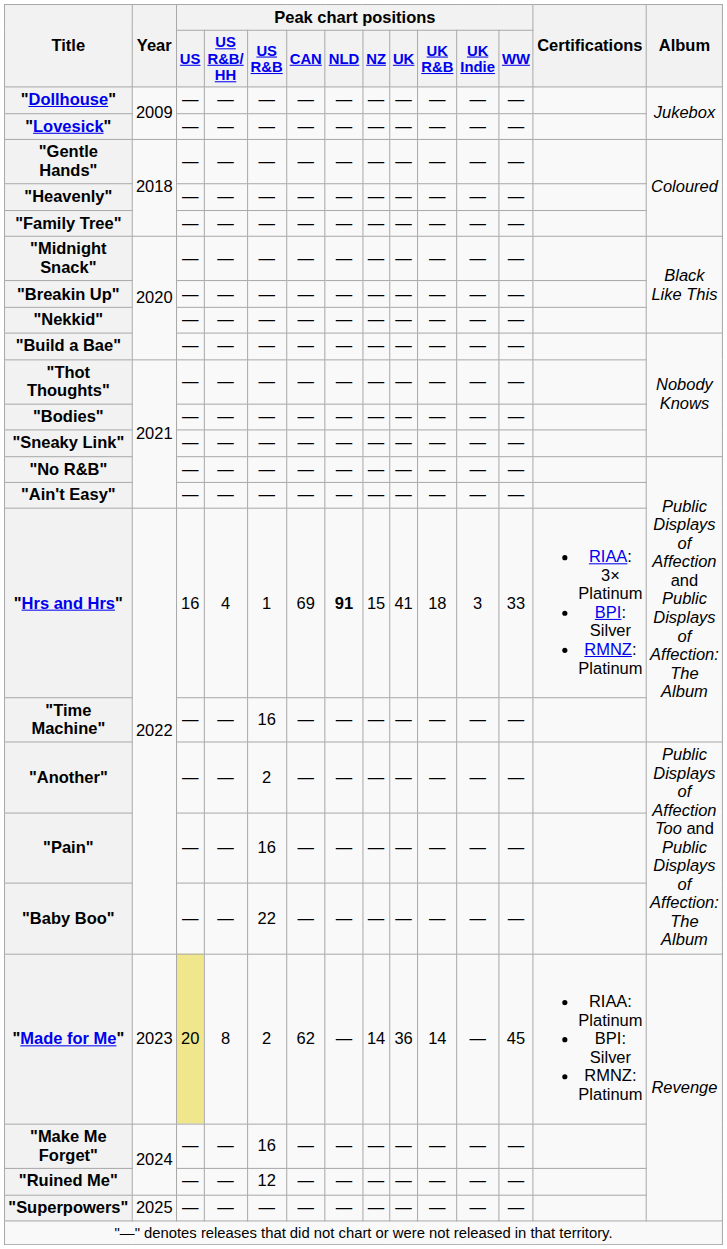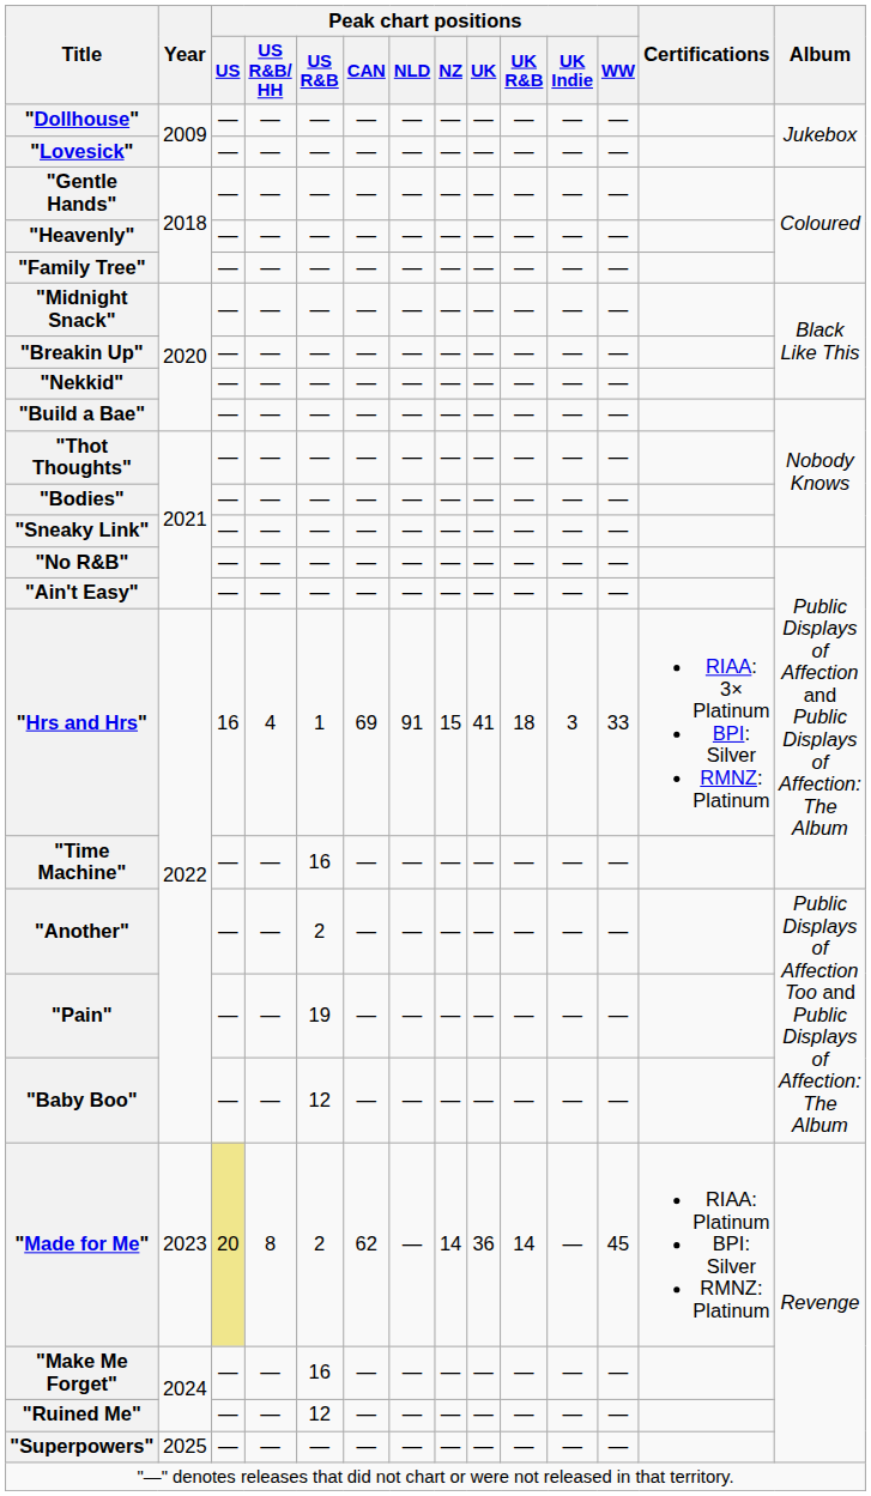 <table class="wikitable plainrowheaders" style="text-align:center;" border="1">
 <tr>
 <th scope="col" rowspan="2" style="width:16em;">Title</th>
 <th scope="col" rowspan="2">Year</th>
 <th scope="col" colspan="10">Peak chart positions</th>
 <th scope="col" rowspan="2">Certifications</th>
 <th scope="col" rowspan="2" style="width:15em;">Album</th>
 </tr>
 <tr>
 <th scope="col" style="width:3em;font-size:90%;"><a href='#'>US</a><br></th>
 <th scope="col" style="width:3em;font-size:90%;"><a href='#'>US<br>R&B/<br>HH</a><br></th>
 <th scope="col" style="width:3em;font-size:90%;"><a href='#'>US<br>R&B</a><br></th>
 <th scope="col" style="width:3em;font-size:90%;"><a href='#'>CAN</a><br></th>
 <th scope="col" style="width:3em;font-size:90%;"><a href='#'>NLD</a><br></th>
 <th scope="col" style="width:3em;font-size:90%;"><a href='#'>NZ</a><br></th>
 <th scope="col" style="width:3em;font-size:90%;"><a href='#'>UK</a><br></th>
 <th scope="col" style="width:3em;font-size:90%;"><a href='#'>UK<br>R&B</a><br></th>
 <th scope="col" style="width:3em;font-size:90%;"><a href='#'>UK<br>Indie</a><br></th>
 <th scope="col" style="width:3em;font-size:90%;"><a href='#'>WW</a><br></th>
 </tr>
 <tr>
 <th scope="row">"<a href='#'>Dollhouse</a>"</th>
 <td align="center" rowspan="2">2009</td>
 <td>—</td>
 <td>—</td>
 <td>—</td>
 <td>—</td>
 <td>—</td>
 <td>—</td>
 <td>—</td>
 <td>—</td>
 <td>—</td>
 <td>—</td>
 <td></td>
 <td rowspan="2"><em>Jukebox</em></td>
 </tr>
 <tr>
 <th scope="row">"<a href='#'>Lovesick</a>"</th>
 <td>—</td>
 <td>—</td>
 <td>—</td>
 <td>—</td>
 <td>—</td>
 <td>—</td>
 <td>—</td>
 <td>—</td>
 <td>—</td>
 <td>—</td>
 <td></td>
 </tr>
 <tr>
 <th scope="row">"Gentle Hands"</th>
 <td align="center" rowspan="3">2018</td>
 <td>—</td>
 <td>—</td>
 <td>—</td>
 <td>—</td>
 <td>—</td>
 <td>—</td>
 <td>—</td>
 <td>—</td>
 <td>—</td>
 <td>—</td>
 <td></td>
 <td rowspan="3"><em>Coloured</em></td>
 </tr>
 <tr>
 <th scope="row">"Heavenly"</th>
 <td>—</td>
 <td>—</td>
 <td>—</td>
 <td>—</td>
 <td>—</td>
 <td>—</td>
 <td>—</td>
 <td>—</td>
 <td>—</td>
 <td>—</td>
 <td></td>
 </tr>
 <tr>
 <th scope="row">"Family Tree"</th>
 <td>—</td>
 <td>—</td>
 <td>—</td>
 <td>—</td>
 <td>—</td>
 <td>—</td>
 <td>—</td>
 <td>—</td>
 <td>—</td>
 <td>—</td>
 <td></td>
 </tr>
 <tr>
 <th scope="row">"Midnight Snack"<br></th>
 <td rowspan="4">2020</td>
 <td>—</td>
 <td>—</td>
 <td>—</td>
 <td>—</td>
 <td>—</td>
 <td>—</td>
 <td>—</td>
 <td>—</td>
 <td>—</td>
 <td>—</td>
 <td></td>
 <td rowspan="3"><em>Black Like This</em></td>
 </tr>
 <tr>
 <th scope="row">"Breakin Up"</th>
 <td>—</td>
 <td>—</td>
 <td>—</td>
 <td>—</td>
 <td>—</td>
 <td>—</td>
 <td>—</td>
 <td>—</td>
 <td>—</td>
 <td>—</td>
 <td></td>
 </tr>
 <tr>
 <th scope="row">"Nekkid"<br></th>
 <td>—</td>
 <td>—</td>
 <td>—</td>
 <td>—</td>
 <td>—</td>
 <td>—</td>
 <td>—</td>
 <td>—</td>
 <td>—</td>
 <td>—</td>
 <td></td>
 </tr>
 <tr>
 <th scope="row">"Build a Bae"<br></th>
 <td>—</td>
 <td>—</td>
 <td>—</td>
 <td>—</td>
 <td>—</td>
 <td>—</td>
 <td>—</td>
 <td>—</td>
 <td>—</td>
 <td>—</td>
 <td></td>
 <td rowspan="4"><em>Nobody Knows</em></td>
 </tr>
 <tr>
 <th scope="row">"Thot Thoughts"<br></th>
 <td rowspan="5">2021</td>
 <td>—</td>
 <td>—</td>
 <td>—</td>
 <td>—</td>
 <td>—</td>
 <td>—</td>
 <td>—</td>
 <td>—</td>
 <td>—</td>
 <td>—</td>
 <td></td>
 </tr>
 <tr>
 <th scope="row">"Bodies"</th>
 <td>—</td>
 <td>—</td>
 <td>—</td>
 <td>—</td>
 <td>—</td>
 <td>—</td>
 <td>—</td>
 <td>—</td>
 <td>—</td>
 <td>—</td>
 <td></td>
 </tr>
 <tr>
 <th scope="row">"Sneaky Link"</th>
 <td>—</td>
 <td>—</td>
 <td>—</td>
 <td>—</td>
 <td>—</td>
 <td>—</td>
 <td>—</td>
 <td>—</td>
 <td>—</td>
 <td>—</td>
 <td></td>
 </tr>
 <tr>
 <th scope="row">"No R&B"<br></th>
 <td>—</td>
 <td>—</td>
 <td>—</td>
 <td>—</td>
 <td>—</td>
 <td>—</td>
 <td>—</td>
 <td>—</td>
 <td>—</td>
 <td>—</td>
 <td></td>
 <td rowspan="4"><em>Public Displays of Affection</em> and <em>Public Displays of Affection: The Album</em></td>
 </tr>
 <tr>
 <th scope="row">"Ain't Easy"</th>
 <td>—</td>
 <td>—</td>
 <td>—</td>
 <td>—</td>
 <td>—</td>
 <td>—</td>
 <td>—</td>
 <td>—</td>
 <td>—</td>
 <td>—</td>
 </tr>
 <tr>
 <th scope="row">"<a href='#'>Hrs and Hrs</a>"<br></th>
 <td rowspan="5">2022</td>
 <td>16</td>
 <td>4</td>
 <td>1</td>
 <td>69</td>
-<td><strong>91</strong></td>
+<td>91</td>
 <td>15</td>
 <td>41</td>
 <td>18</td>
 <td>3</td>
 <td>33</td>
 <td><br><ul><li><a href='#'>RIAA</a>: 3× Platinum</li><li><a href='#'>BPI</a>: Silver</li><li><a href='#'>RMNZ</a>: Platinum</li></ul></td>
 </tr>
 <tr>
 <th scope="row">"Time Machine"</th>
 <td>—</td>
 <td>—</td>
 <td>16</td>
 <td>—</td>
 <td>—</td>
 <td>—</td>
 <td>—</td>
 <td>—</td>
 <td>—</td>
 <td>—</td>
 <td></td>
 </tr>
 <tr>
 <th scope="row">"Another"</th>
 <td>—</td>
 <td>—</td>
 <td>2</td>
 <td>—</td>
 <td>—</td>
 <td>—</td>
 <td>—</td>
 <td>—</td>
 <td>—</td>
 <td>—</td>
 <td></td>
 <td rowspan="3"><em>Public Displays of Affection Too</em> and <em>Public Displays of Affection: The Album</em></td>
 </tr>
 <tr>
 <th scope="row">"Pain"</th>
 <td>—</td>
 <td>—</td>
-<td>16</td>
+<td>19</td>
 <td>—</td>
 <td>—</td>
 <td>—</td>
 <td>—</td>
 <td>—</td>
 <td>—</td>
 <td>—</td>
 <td></td>
 </tr>
 <tr>
 <th scope="row">"Baby Boo"<br></th>
 <td>—</td>
 <td>—</td>
-<td>22</td>
+<td>12</td>
 <td>—</td>
 <td>—</td>
 <td>—</td>
 <td>—</td>
 <td>—</td>
 <td>—</td>
 <td>—</td>
 <td></td>
 </tr>
 <tr>
 <th scope="row">"<a href='#'>Made for Me</a>"<br></th>
 <td>2023</td>
 <td style="background: khaki;">20</td>
 <td>8</td>
 <td>2</td>
 <td>62</td>
 <td>—</td>
 <td>14<br></td>
 <td>36</td>
 <td>14</td>
 <td>—</td>
 <td>45</td>
 <td><br><ul><li>RIAA: Platinum</li><li>BPI: Silver</li><li>RMNZ: Platinum</li></ul></td>
 <td rowspan="4"><em>Revenge</em></td>
 </tr>
 <tr>
 <th scope="row">"Make Me Forget"</th>
 <td rowspan="2">2024</td>
 <td>—</td>
 <td>—</td>
 <td>16</td>
 <td>—</td>
 <td>—</td>
 <td>—</td>
 <td>—</td>
 <td>—</td>
 <td>—</td>
 <td>—</td>
 <td></td>
 </tr>
 <tr>
 <th scope="row">"Ruined Me"</th>
 <td>—</td>
 <td>—</td>
 <td>12</td>
 <td>—</td>
 <td>—</td>
 <td>—</td>
 <td>—</td>
 <td>—</td>
 <td>—</td>
 <td>—</td>
 <td></td>
 </tr>
 <tr>
 <th scope="row">"Superpowers"</th>
 <td align="center" rowspan="1">2025</td>
 <td>—</td>
 <td>—</td>
 <td>—</td>
 <td>—</td>
 <td>—</td>
 <td>—</td>
 <td>—</td>
 <td>—</td>
 <td>—</td>
 <td>—</td>
 </tr>
 <tr>
 <td colspan="14" style="font-size:90%">"—" denotes releases that did not chart or were not released in that territory.</td>
 </tr>
 </table>
